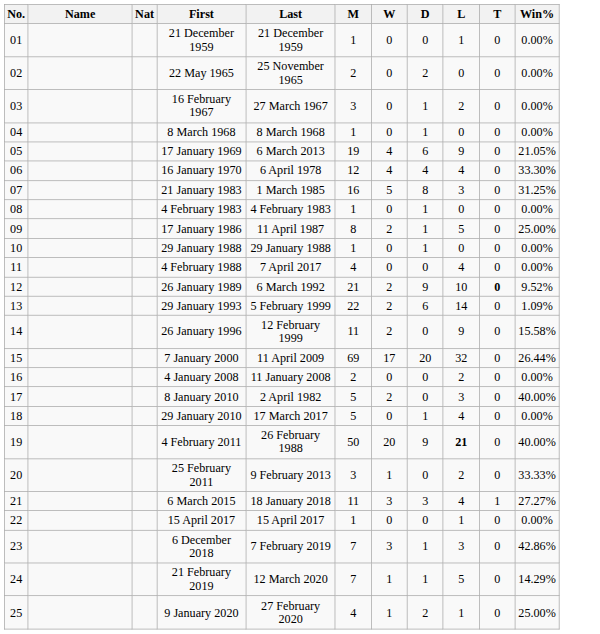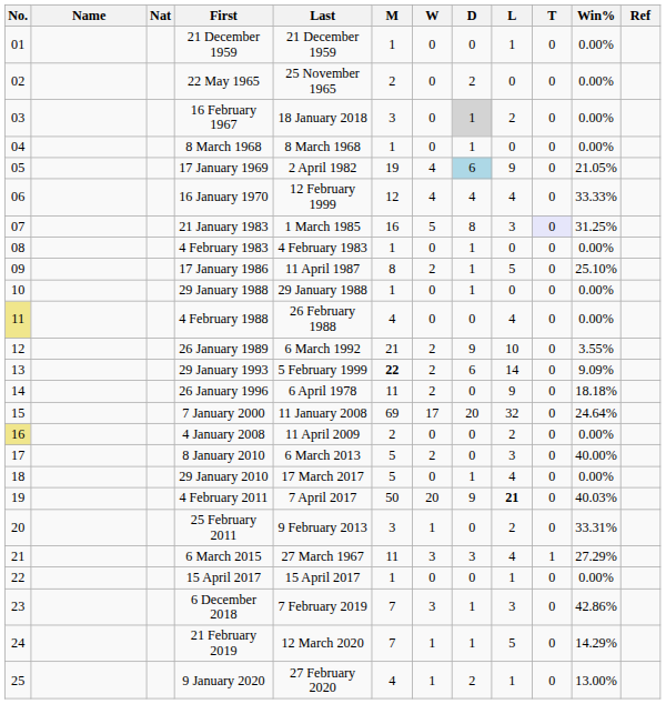 <table class="wikitable sortable">
 <tr>
 <th width="20">No.</th>
 <th width="130">Name</th>
 <th width="20">Nat</th>
 <th width="110">First</th>
 <th width="110">Last</th>
 <th width="40">M</th>
 <th width="40">W</th>
 <th width="40">D</th>
 <th width="40">L</th>
 <th width="40">T</th>
 <th width="50">Win%</th>
+<th width="40">Ref</th>
 </tr>
 <tr align=center>
 <td><span>0</span>1</td>
 <td></td>
 <td></td>
 <td>21 December 1959</td>
 <td>21 December 1959</td>
 <td>1</td>
 <td>0</td>
 <td>0</td>
 <td>1</td>
 <td>0</td>
 <td>0.00%</td>
+<td></td>
 </tr>
 <tr align=center>
 <td><span>0</span>2</td>
 <td></td>
 <td></td>
 <td>22 May 1965</td>
 <td>25 November 1965</td>
 <td>2</td>
 <td>0</td>
 <td>2</td>
 <td>0</td>
 <td>0</td>
 <td>0.00%</td>
+<td></td>
 </tr>
 <tr align=center>
 <td><span>0</span>3</td>
 <td></td>
 <td></td>
 <td>16 February 1967</td>
-<td>27 March 1967</td>
+<td>18 January 2018</td>
 <td>3</td>
 <td>0</td>
-<td>1</td>
+<td style="background: lightgrey;">1</td>
 <td>2</td>
 <td>0</td>
 <td>0.00%</td>
+<td></td>
 </tr>
 <tr align=center>
 <td><span>0</span>4</td>
 <td></td>
 <td></td>
 <td>8 March 1968</td>
 <td>8 March 1968</td>
 <td>1</td>
 <td>0</td>
 <td>1</td>
 <td>0</td>
 <td>0</td>
 <td>0.00%</td>
+<td></td>
 </tr>
 <tr align=center>
 <td><span>0</span>5</td>
 <td></td>
 <td></td>
 <td>17 January 1969</td>
-<td>6 March 2013</td>
+<td>2 April 1982</td>
 <td>19</td>
 <td>4</td>
-<td>6</td>
+<td style="background: lightblue;">6</td>
 <td>9</td>
 <td>0</td>
 <td>21.05%</td>
+<td></td>
 </tr>
 <tr align=center>
 <td><span>0</span>6</td>
 <td></td>
 <td></td>
 <td>16 January 1970</td>
-<td>6 April 1978</td>
+<td>12 February 1999</td>
 <td>12</td>
 <td>4</td>
 <td>4</td>
 <td>4</td>
 <td>0</td>
-<td>33.30%</td>
+<td>33.33%</td>
+<td></td>
 </tr>
 <tr align=center>
 <td><span>0</span>7</td>
 <td></td>
 <td></td>
 <td>21 January 1983</td>
 <td>1 March 1985</td>
 <td>16</td>
 <td>5</td>
 <td>8</td>
 <td>3</td>
-<td>0</td>
+<td style="background: lavender;">0</td>
 <td>31.25%</td>
+<td></td>
 </tr>
 <tr align=center>
 <td><span>0</span>8</td>
 <td></td>
 <td></td>
 <td>4 February 1983</td>
 <td>4 February 1983</td>
 <td>1</td>
 <td>0</td>
 <td>1</td>
 <td>0</td>
 <td>0</td>
 <td>0.00%</td>
+<td></td>
 </tr>
 <tr align=center>
 <td><span>0</span>9</td>
 <td></td>
 <td></td>
 <td>17 January 1986</td>
 <td>11 April 1987</td>
 <td>8</td>
 <td>2</td>
 <td>1</td>
 <td>5</td>
 <td>0</td>
-<td>25.00%</td>
+<td>25.10%</td>
+<td></td>
 </tr>
 <tr align=center>
 <td>10</td>
 <td></td>
 <td></td>
 <td>29 January 1988</td>
 <td>29 January 1988</td>
 <td>1</td>
 <td>0</td>
 <td>1</td>
 <td>0</td>
 <td>0</td>
 <td>0.00%</td>
+<td></td>
 </tr>
 <tr align=center>
-<td>11</td>
+<td style="background: khaki;">11</td>
 <td></td>
 <td></td>
 <td>4 February 1988</td>
-<td>7 April 2017</td>
+<td>26 February 1988</td>
 <td>4</td>
 <td>0</td>
 <td>0</td>
 <td>4</td>
 <td>0</td>
 <td>0.00%</td>
+<td></td>
 </tr>
 <tr align=center>
 <td>12</td>
 <td></td>
 <td></td>
 <td>26 January 1989</td>
 <td>6 March 1992</td>
 <td>21</td>
 <td>2</td>
 <td>9</td>
 <td>10</td>
-<td><strong>0</strong></td>
-<td>9.52%</td>
+<td>0</td>
+<td>3.55%</td>
+<td></td>
 </tr>
 <tr align=center>
 <td>13</td>
 <td></td>
 <td></td>
 <td>29 January 1993</td>
 <td>5 February 1999</td>
-<td>22</td>
+<td><strong>22</strong></td>
 <td>2</td>
 <td>6</td>
 <td>14</td>
 <td>0</td>
-<td>1.09%</td>
+<td>9.09%</td>
+<td></td>
 </tr>
 <tr align=center>
 <td>14</td>
 <td></td>
 <td></td>
 <td>26 January 1996</td>
-<td>12 February 1999</td>
+<td>6 April 1978</td>
 <td>11</td>
 <td>2</td>
 <td>0</td>
 <td>9</td>
 <td>0</td>
-<td>15.58%</td>
+<td>18.18%</td>
+<td></td>
 </tr>
 <tr align=center>
 <td>15</td>
 <td></td>
 <td></td>
 <td>7 January 2000</td>
-<td>11 April 2009</td>
+<td>11 January 2008</td>
 <td>69</td>
 <td>17</td>
 <td>20</td>
 <td>32</td>
 <td>0</td>
-<td>26.44%</td>
+<td>24.64%</td>
+<td></td>
 </tr>
 <tr align=center>
-<td>16</td>
+<td style="background: khaki;">16</td>
 <td></td>
 <td></td>
 <td>4 January 2008</td>
-<td>11 January 2008</td>
+<td>11 April 2009</td>
 <td>2</td>
 <td>0</td>
 <td>0</td>
 <td>2</td>
 <td>0</td>
 <td>0.00%</td>
+<td></td>
 </tr>
 <tr align=center>
 <td>17</td>
 <td></td>
 <td></td>
 <td>8 January 2010</td>
-<td>2 April 1982</td>
+<td>6 March 2013</td>
 <td>5</td>
 <td>2</td>
 <td>0</td>
 <td>3</td>
 <td>0</td>
 <td>40.00%</td>
+<td></td>
 </tr>
 <tr align=center>
 <td>18</td>
 <td></td>
 <td></td>
 <td>29 January 2010</td>
 <td>17 March 2017</td>
 <td>5</td>
 <td>0</td>
 <td>1</td>
 <td>4</td>
 <td>0</td>
 <td>0.00%</td>
+<td></td>
 </tr>
 <tr align=center>
 <td>19</td>
 <td></td>
 <td></td>
 <td>4 February 2011</td>
-<td>26 February 1988</td>
+<td>7 April 2017</td>
 <td>50</td>
 <td>20</td>
 <td>9</td>
 <td><strong>21</strong></td>
 <td>0</td>
-<td>40.00%</td>
+<td>40.03%</td>
+<td></td>
 </tr>
 <tr align=center>
 <td>20</td>
 <td></td>
 <td></td>
 <td>25 February 2011</td>
 <td>9 February 2013</td>
 <td>3</td>
 <td>1</td>
 <td>0</td>
 <td>2</td>
 <td>0</td>
-<td>33.33%</td>
+<td>33.31%</td>
+<td></td>
 </tr>
 <tr align=center>
 <td>21</td>
 <td></td>
 <td></td>
 <td>6 March 2015</td>
-<td>18 January 2018</td>
+<td>27 March 1967</td>
 <td>11</td>
 <td>3</td>
 <td>3</td>
 <td>4</td>
 <td>1</td>
-<td>27.27%</td>
+<td>27.29%</td>
+<td></td>
 </tr>
 <tr align=center>
 <td>22</td>
 <td></td>
 <td></td>
 <td>15 April 2017</td>
 <td>15 April 2017</td>
 <td>1</td>
 <td>0</td>
 <td>0</td>
 <td>1</td>
 <td>0</td>
 <td>0.00%</td>
+<td></td>
 </tr>
 <tr align=center>
 <td>23</td>
 <td></td>
 <td></td>
 <td>6 December 2018</td>
 <td>7 February 2019</td>
 <td>7</td>
 <td>3</td>
 <td>1</td>
 <td>3</td>
 <td>0</td>
 <td>42.86%</td>
+<td></td>
 </tr>
 <tr align=center>
 <td>24</td>
 <td></td>
 <td></td>
 <td>21 February 2019</td>
 <td>12 March 2020</td>
 <td>7</td>
 <td>1</td>
 <td>1</td>
 <td>5</td>
 <td>0</td>
 <td>14.29%</td>
+<td></td>
 </tr>
 <tr align=center>
 <td>25</td>
 <td></td>
 <td></td>
 <td>9 January 2020</td>
 <td>27 February 2020</td>
 <td>4</td>
 <td>1</td>
 <td>2</td>
 <td>1</td>
 <td>0</td>
-<td>25.00%</td>
+<td>13.00%</td>
+<td></td>
 </tr>
 </table>
